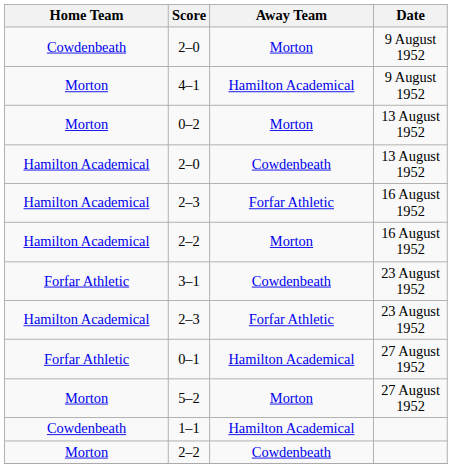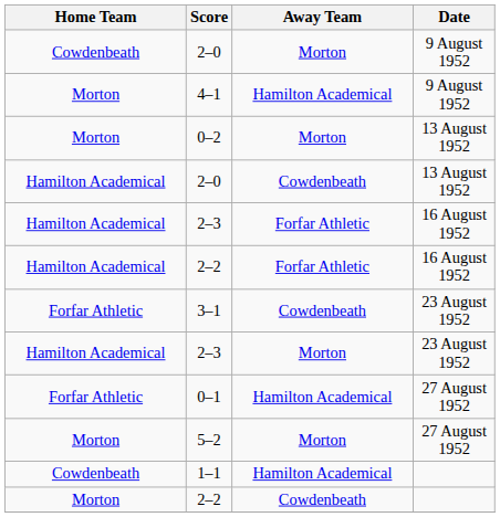 <table class="wikitable" style="text-align:center;">
 <tr>
 <th width=175>Home Team</th>
 <th width=20>Score</th>
 <th width=175>Away Team</th>
 <th width= 75>Date</th>
 </tr>
 <tr>
 <td><a href='#'>Cowdenbeath</a></td>
 <td>2–0</td>
 <td><a href='#'>Morton</a></td>
 <td>9 August 1952</td>
 </tr>
 <tr>
 <td><a href='#'>Morton</a></td>
 <td>4–1</td>
 <td><a href='#'>Hamilton Academical</a></td>
 <td>9 August 1952</td>
 </tr>
 <tr>
 <td><a href='#'>Morton</a></td>
 <td>0–2</td>
 <td><a href='#'>Morton</a></td>
 <td>13 August 1952</td>
 </tr>
 <tr>
 <td><a href='#'>Hamilton Academical</a></td>
 <td>2–0</td>
 <td><a href='#'>Cowdenbeath</a></td>
 <td>13 August 1952</td>
 </tr>
 <tr>
 <td><a href='#'>Hamilton Academical</a></td>
 <td>2–3</td>
 <td><a href='#'>Forfar Athletic</a></td>
 <td>16 August 1952</td>
 </tr>
 <tr>
 <td><a href='#'>Hamilton Academical</a></td>
 <td>2–2</td>
-<td><a href='#'>Morton</a></td>
+<td><a href='#'>Forfar Athletic</a></td>
 <td>16 August 1952</td>
 </tr>
 <tr>
 <td><a href='#'>Forfar Athletic</a></td>
 <td>3–1</td>
 <td><a href='#'>Cowdenbeath</a></td>
 <td>23 August 1952</td>
 </tr>
 <tr>
 <td><a href='#'>Hamilton Academical</a></td>
 <td>2–3</td>
-<td><a href='#'>Forfar Athletic</a></td>
+<td><a href='#'>Morton</a></td>
 <td>23 August 1952</td>
 </tr>
 <tr>
 <td><a href='#'>Forfar Athletic</a></td>
 <td>0–1</td>
 <td><a href='#'>Hamilton Academical</a></td>
 <td>27 August 1952</td>
 </tr>
 <tr>
 <td><a href='#'>Morton</a></td>
 <td>5–2</td>
 <td><a href='#'>Morton</a></td>
 <td>27 August 1952</td>
 </tr>
 <tr>
 <td><a href='#'>Cowdenbeath</a></td>
 <td>1–1</td>
 <td><a href='#'>Hamilton Academical</a></td>
 <td></td>
 </tr>
 <tr>
 <td><a href='#'>Morton</a></td>
 <td>2–2</td>
 <td><a href='#'>Cowdenbeath</a></td>
 <td></td>
 </tr>
 <tr>
 </tr>
 </table>
